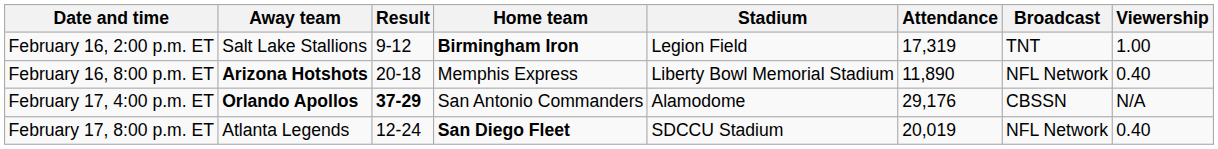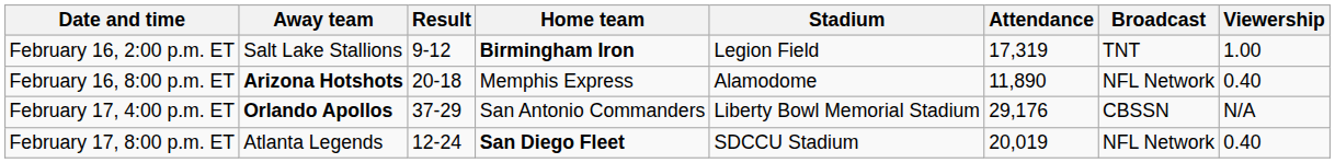 <table class="wikitable">
 <tr>
 <th>Date and time</th>
 <th>Away team</th>
 <th>Result</th>
 <th>Home team</th>
 <th>Stadium</th>
 <th>Attendance</th>
 <th>Broadcast</th>
 <th>Viewership<br></th>
 </tr>
 <tr>
 <td>February 16, 2:00 p.m. ET</td>
 <td>Salt Lake Stallions</td>
 <td>9-12</td>
 <td><strong>Birmingham Iron</strong></td>
 <td>Legion Field</td>
 <td>17,319</td>
 <td>TNT</td>
 <td>1.00</td>
 </tr>
 <tr>
 <td>February 16, 8:00 p.m. ET</td>
 <td><strong>Arizona Hotshots</strong></td>
 <td>20-18</td>
 <td>Memphis Express</td>
-<td>Liberty Bowl Memorial Stadium</td>
+<td>Alamodome</td>
 <td>11,890</td>
 <td>NFL Network</td>
 <td>0.40</td>
 </tr>
 <tr>
 <td>February 17, 4:00 p.m. ET</td>
 <td><strong>Orlando Apollos</strong></td>
-<td><strong>37-29</strong></td>
+<td>37-29</td>
 <td>San Antonio Commanders</td>
-<td>Alamodome</td>
+<td>Liberty Bowl Memorial Stadium</td>
 <td>29,176</td>
 <td>CBSSN</td>
 <td>N/A</td>
 </tr>
 <tr>
 <td>February 17, 8:00 p.m. ET</td>
 <td>Atlanta Legends</td>
 <td>12-24</td>
 <td><strong>San Diego Fleet</strong></td>
 <td>SDCCU Stadium</td>
 <td>20,019</td>
 <td>NFL Network</td>
 <td>0.40</td>
 </tr>
 </table>
